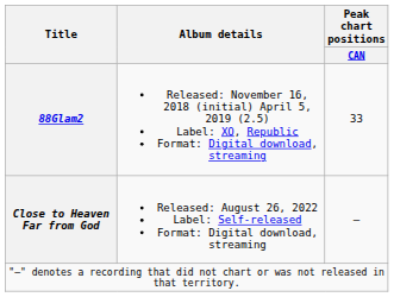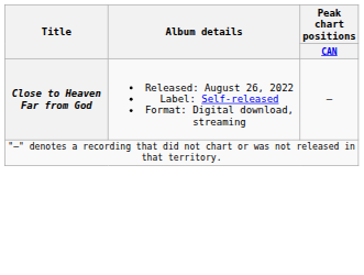 <table class="wikitable plainrowheaders" style="text-align:center;">
 <tr>
 <th scope="col" rowspan="2" style="width:10em;">Title</th>
 <th scope="col" rowspan="2" style="width:19em;">Album details</th>
 <th scope="col" colspan="1">Peak chart positions</th>
 </tr>
 <tr>
 <th scope="col" style="width:3em;font-size:90%;"><a href='#'>CAN</a><br></th>
 </tr>
 <tr>
-<th scope="row"><em><a href='#'>88Glam2</a></em></th>
-<td><br><ul><li>Released: November 16, 2018 (initial) April 5, 2019 (2.5)</li><li>Label: <a href='#'>XO</a>, <a href='#'>Republic</a></li><li>Format: <a href='#'>Digital download</a>, <a href='#'>streaming</a></li></ul></td>
-<td>33</td>
-</tr>
-<tr>
 <th scope="row"><em>Close to Heaven Far from God</em></th>
 <td><br><ul><li>Released: August 26, 2022</li><li>Label: <a href='#'>Self-released</a></li><li>Format: Digital download, streaming</li></ul></td>
 <td>—</td>
 </tr>
 <tr>
 <td colspan="3" style="font-size:90%">"—" denotes a recording that did not chart or was not released in that territory.</td>
 </tr>
 </table>
